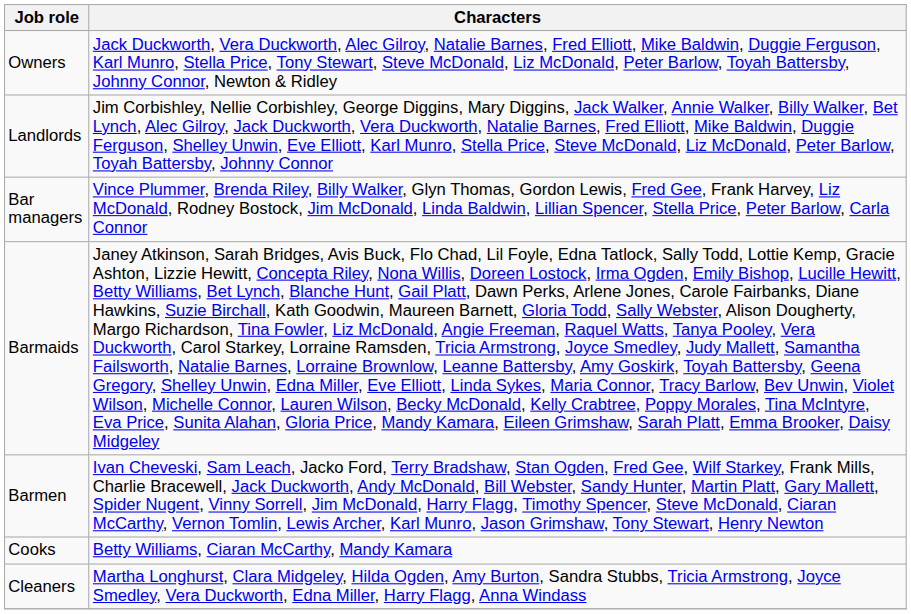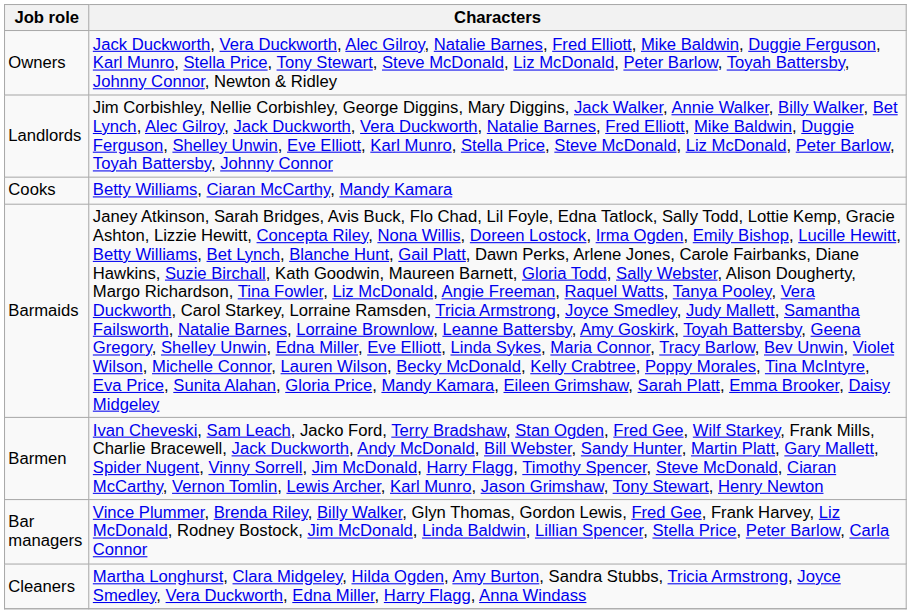 <table class="wikitable">
 <tr>
 <th>Job role</th>
 <th>Characters</th>
 </tr>
 <tr>
 <td>Owners</td>
 <td><a href='#'>Jack Duckworth</a>, <a href='#'>Vera Duckworth</a>, <a href='#'>Alec Gilroy</a>, <a href='#'>Natalie Barnes</a>, <a href='#'>Fred Elliott</a>, <a href='#'>Mike Baldwin</a>, <a href='#'>Duggie Ferguson</a>, <a href='#'>Karl Munro</a>, <a href='#'>Stella Price</a>, <a href='#'>Tony Stewart</a>, <a href='#'>Steve McDonald</a>, <a href='#'>Liz McDonald</a>, <a href='#'>Peter Barlow</a>, <a href='#'>Toyah Battersby</a>, <a href='#'>Johnny Connor</a>, Newton & Ridley</td>
 </tr>
 <tr>
 <td>Landlords</td>
 <td>Jim Corbishley, Nellie Corbishley, George Diggins, Mary Diggins, <a href='#'>Jack Walker</a>, <a href='#'>Annie Walker</a>, <a href='#'>Billy Walker</a>, <a href='#'>Bet Lynch</a>, <a href='#'>Alec Gilroy</a>, <a href='#'>Jack Duckworth</a>, <a href='#'>Vera Duckworth</a>, <a href='#'>Natalie Barnes</a>, <a href='#'>Fred Elliott</a>, <a href='#'>Mike Baldwin</a>, <a href='#'>Duggie Ferguson</a>, <a href='#'>Shelley Unwin</a>, <a href='#'>Eve Elliott</a>, <a href='#'>Karl Munro</a>, <a href='#'>Stella Price</a>, <a href='#'>Steve McDonald</a>, <a href='#'>Liz McDonald</a>, <a href='#'>Peter Barlow</a>, <a href='#'>Toyah Battersby</a>, <a href='#'>Johnny Connor</a></td>
 </tr>
 <tr>
-<td>Bar managers</td>
-<td><a href='#'>Vince Plummer</a>, <a href='#'>Brenda Riley</a>, <a href='#'>Billy Walker</a>, Glyn Thomas, Gordon Lewis, <a href='#'>Fred Gee</a>, Frank Harvey, <a href='#'>Liz McDonald</a>, Rodney Bostock, <a href='#'>Jim McDonald</a>, <a href='#'>Linda Baldwin</a>, <a href='#'>Lillian Spencer</a>, <a href='#'>Stella Price</a>, <a href='#'>Peter Barlow</a>, <a href='#'>Carla Connor</a></td>
+<td>Cooks</td>
+<td><a href='#'>Betty Williams</a>, <a href='#'>Ciaran McCarthy</a>, <a href='#'>Mandy Kamara</a></td>
 </tr>
 <tr>
 <td>Barmaids</td>
 <td>Janey Atkinson, Sarah Bridges, Avis Buck, Flo Chad, Lil Foyle, Edna Tatlock, Sally Todd, Lottie Kemp, Gracie Ashton, Lizzie Hewitt, <a href='#'>Concepta Riley</a>, <a href='#'>Nona Willis</a>, <a href='#'>Doreen Lostock</a>, <a href='#'>Irma Ogden</a>, <a href='#'>Emily Bishop</a>, <a href='#'>Lucille Hewitt</a>, <a href='#'>Betty Williams</a>, <a href='#'>Bet Lynch</a>, <a href='#'>Blanche Hunt</a>, <a href='#'>Gail Platt</a>, Dawn Perks, Arlene Jones, Carole Fairbanks, Diane Hawkins, <a href='#'>Suzie Birchall</a>, Kath Goodwin, Maureen Barnett, <a href='#'>Gloria Todd</a>, <a href='#'>Sally Webster</a>, Alison Dougherty, Margo Richardson, <a href='#'>Tina Fowler</a>, <a href='#'>Liz McDonald</a>, <a href='#'>Angie Freeman</a>, <a href='#'>Raquel Watts</a>, <a href='#'>Tanya Pooley</a>, <a href='#'>Vera Duckworth</a>, Carol Starkey, Lorraine Ramsden, <a href='#'>Tricia Armstrong</a>, <a href='#'>Joyce Smedley</a>, <a href='#'>Judy Mallett</a>, <a href='#'>Samantha Failsworth</a>, <a href='#'>Natalie Barnes</a>, <a href='#'>Lorraine Brownlow</a>, <a href='#'>Leanne Battersby</a>, <a href='#'>Amy Goskirk</a>, <a href='#'>Toyah Battersby</a>, <a href='#'>Geena Gregory</a>, <a href='#'>Shelley Unwin</a>, <a href='#'>Edna Miller</a>, <a href='#'>Eve Elliott</a>, <a href='#'>Linda Sykes</a>, <a href='#'>Maria Connor</a>, <a href='#'>Tracy Barlow</a>, <a href='#'>Bev Unwin</a>, <a href='#'>Violet Wilson</a>, <a href='#'>Michelle Connor</a>, <a href='#'>Lauren Wilson</a>, <a href='#'>Becky McDonald</a>, <a href='#'>Kelly Crabtree</a>, <a href='#'>Poppy Morales</a>, <a href='#'>Tina McIntyre</a>, <a href='#'>Eva Price</a>, <a href='#'>Sunita Alahan</a>, <a href='#'>Gloria Price</a>, <a href='#'>Mandy Kamara</a>, <a href='#'>Eileen Grimshaw</a>, <a href='#'>Sarah Platt</a>, <a href='#'>Emma Brooker</a>, <a href='#'>Daisy Midgeley</a></td>
 </tr>
 <tr>
 <td>Barmen</td>
 <td><a href='#'>Ivan Cheveski</a>, <a href='#'>Sam Leach</a>, Jacko Ford, <a href='#'>Terry Bradshaw</a>, <a href='#'>Stan Ogden</a>, <a href='#'>Fred Gee</a>, <a href='#'>Wilf Starkey</a>, Frank Mills, Charlie Bracewell, <a href='#'>Jack Duckworth</a>, <a href='#'>Andy McDonald</a>, <a href='#'>Bill Webster</a>, <a href='#'>Sandy Hunter</a>, <a href='#'>Martin Platt</a>, <a href='#'>Gary Mallett</a>, <a href='#'>Spider Nugent</a>, <a href='#'>Vinny Sorrell</a>, <a href='#'>Jim McDonald</a>, <a href='#'>Harry Flagg</a>, <a href='#'>Timothy Spencer</a>, <a href='#'>Steve McDonald</a>, <a href='#'>Ciaran McCarthy</a>, <a href='#'>Vernon Tomlin</a>, <a href='#'>Lewis Archer</a>, <a href='#'>Karl Munro</a>, <a href='#'>Jason Grimshaw</a>, <a href='#'>Tony Stewart</a>, <a href='#'>Henry Newton</a></td>
 </tr>
 <tr>
-<td>Cooks</td>
-<td><a href='#'>Betty Williams</a>, <a href='#'>Ciaran McCarthy</a>, <a href='#'>Mandy Kamara</a></td>
+<td>Bar managers</td>
+<td><a href='#'>Vince Plummer</a>, <a href='#'>Brenda Riley</a>, <a href='#'>Billy Walker</a>, Glyn Thomas, Gordon Lewis, <a href='#'>Fred Gee</a>, Frank Harvey, <a href='#'>Liz McDonald</a>, Rodney Bostock, <a href='#'>Jim McDonald</a>, <a href='#'>Linda Baldwin</a>, <a href='#'>Lillian Spencer</a>, <a href='#'>Stella Price</a>, <a href='#'>Peter Barlow</a>, <a href='#'>Carla Connor</a></td>
 </tr>
 <tr>
 <td>Cleaners</td>
 <td><a href='#'>Martha Longhurst</a>, <a href='#'>Clara Midgeley</a>, <a href='#'>Hilda Ogden</a>, <a href='#'>Amy Burton</a>, Sandra Stubbs, <a href='#'>Tricia Armstrong</a>, <a href='#'>Joyce Smedley</a>, <a href='#'>Vera Duckworth</a>, <a href='#'>Edna Miller</a>, <a href='#'>Harry Flagg</a>, <a href='#'>Anna Windass</a></td>
 </tr>
 <tr>
 </tr>
 </table>
